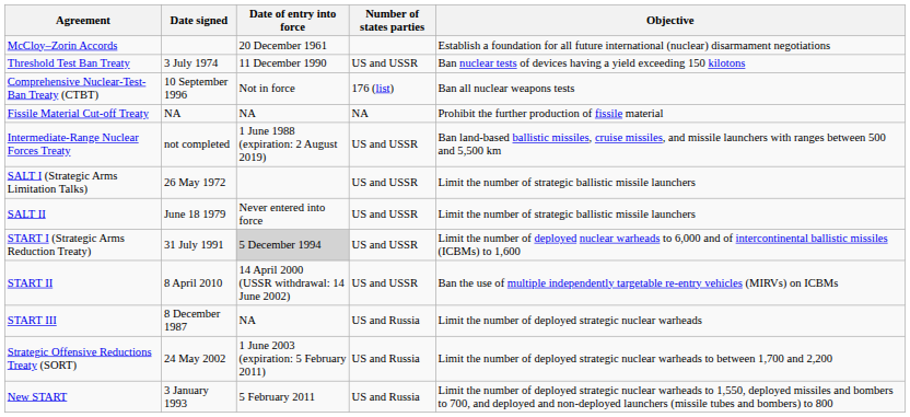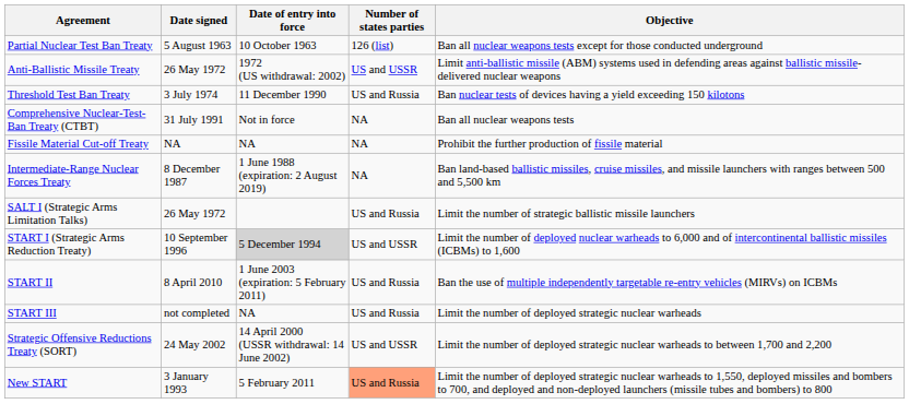 <table class="wikitable sortable">
 <tr>
 <th>Agreement</th>
 <th>Date signed</th>
 <th>Date of entry into force</th>
 <th>Number of states parties</th>
 <th>Objective</th>
 </tr>
 <tr>
-<td><a href='#'>McCloy–Zorin Accords</a></td>
-<td></td>
-<td>20 December 1961</td>
-<td></td>
-<td>Establish a foundation for all future international (nuclear) disarmament negotiations</td>
+<td><a href='#'>Partial Nuclear Test Ban Treaty</a></td>
+<td>5 August 1963</td>
+<td>10 October 1963</td>
+<td>126 (<a href='#'>list</a>)</td>
+<td>Ban all <a href='#'>nuclear weapons tests</a> except for those conducted underground</td>
+</tr>
+<tr>
+<td><a href='#'>Anti-Ballistic Missile Treaty</a></td>
+<td>26 May 1972</td>
+<td>1972<br>(US withdrawal: 2002)</td>
+<td><a href='#'>US</a> and <a href='#'>USSR</a></td>
+<td>Limit <a href='#'>anti-ballistic missile</a> (ABM) systems used in defending areas against <a href='#'>ballistic missile</a>-delivered nuclear weapons</td>
 </tr>
 <tr>
 <td><a href='#'>Threshold Test Ban Treaty</a></td>
 <td>3 July 1974</td>
 <td>11 December 1990</td>
-<td>US and USSR</td>
+<td>US and Russia</td>
 <td>Ban <a href='#'>nuclear tests</a> of devices having a yield exceeding 150 <a href='#'>kilotons</a></td>
 </tr>
 <tr>
 <td><a href='#'>Comprehensive Nuclear-Test-Ban Treaty</a> (CTBT)</td>
-<td>10 September 1996</td>
+<td>31 July 1991</td>
 <td>Not in force</td>
-<td>176 (<a href='#'>list</a>)</td>
+<td>NA</td>
 <td>Ban all nuclear weapons tests</td>
 </tr>
 <tr>
 <td><a href='#'>Fissile Material Cut-off Treaty</a></td>
 <td>NA</td>
 <td>NA</td>
 <td>NA</td>
 <td>Prohibit the further production of <a href='#'>fissile</a> material</td>
 </tr>
 <tr>
 <td><a href='#'>Intermediate-Range Nuclear Forces Treaty</a></td>
-<td>not completed</td>
+<td>8 December 1987</td>
 <td>1 June 1988<br>(expiration: 2 August 2019)</td>
-<td>US and USSR</td>
+<td>NA</td>
 <td>Ban land-based <a href='#'>ballistic missiles</a>, <a href='#'>cruise missiles</a>, and missile launchers with ranges between 500 and 5,500 km</td>
 </tr>
 <tr>
 <td><a href='#'>SALT I</a> (Strategic Arms Limitation Talks)</td>
 <td>26 May 1972</td>
 <td></td>
-<td>US and USSR</td>
-<td>Limit the number of strategic ballistic missile launchers</td>
-</tr>
-<tr>
-<td><a href='#'>SALT II</a></td>
-<td>June 18 1979</td>
-<td>Never entered into force</td>
-<td>US and USSR</td>
+<td>US and Russia</td>
 <td>Limit the number of strategic ballistic missile launchers</td>
 </tr>
 <tr>
 <td><a href='#'>START I</a> (Strategic Arms Reduction Treaty)</td>
-<td>31 July 1991</td>
+<td>10 September 1996</td>
 <td style="background: lightgrey;">5 December 1994</td>
 <td>US and USSR</td>
 <td>Limit the number of <a href='#'>deployed</a> <a href='#'>nuclear warheads</a> to 6,000 and of <a href='#'>intercontinental ballistic missiles</a> (ICBMs) to 1,600</td>
 </tr>
 <tr>
 <td><a href='#'>START II</a></td>
 <td>8 April 2010</td>
-<td>14 April 2000<br>(USSR withdrawal: 14 June 2002)</td>
-<td>US and USSR</td>
+<td>1 June 2003<br>(expiration: 5 February 2011)</td>
+<td>US and Russia</td>
 <td>Ban the use of <a href='#'>multiple independently targetable re-entry vehicles</a> (MIRVs) on ICBMs</td>
 </tr>
 <tr>
 <td><a href='#'>START III</a></td>
-<td>8 December 1987</td>
+<td>not completed</td>
 <td>NA</td>
 <td>US and Russia</td>
 <td>Limit the number of deployed strategic nuclear warheads</td>
 </tr>
 <tr>
 <td><a href='#'>Strategic Offensive Reductions Treaty</a> (SORT)</td>
 <td>24 May 2002</td>
-<td>1 June 2003<br>(expiration: 5 February 2011)</td>
-<td>US and Russia</td>
+<td>14 April 2000<br>(USSR withdrawal: 14 June 2002)</td>
+<td>US and USSR</td>
 <td>Limit the number of deployed strategic nuclear warheads to between 1,700 and 2,200</td>
 </tr>
 <tr>
 <td><a href='#'>New START</a></td>
 <td>3 January 1993</td>
 <td>5 February 2011</td>
-<td>US and Russia</td>
+<td style="background: lightsalmon;">US and Russia</td>
 <td>Limit the number of deployed strategic nuclear warheads to 1,550, deployed missiles and bombers to 700, and deployed and non-deployed launchers (missile tubes and bombers) to 800</td>
 </tr>
 </table>
